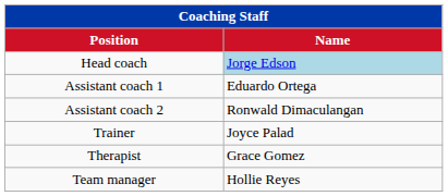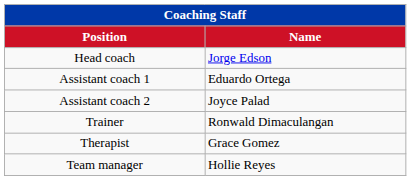 <table class="wikitable" style="font-size:90%; text-align:center;">
 <tr>
 <th colspan="5" style= "background:#0038A8; color:#FFFFFF; text-align:center"><strong>Coaching Staff</strong></th>
 </tr>
 <tr>
 <th style="width:15em; background:#CE1126; color:#FFFFFF;">Position</th>
 <th style="width:15em; background:#CE1126; color:#FFFFFF;">Name</th>
 </tr>
 <tr>
 <td>Head coach</td>
-<td align="left" style="background: lightblue;"> <a href='#'>Jorge Edson</a></td>
+<td align="left"> <a href='#'>Jorge Edson</a></td>
 </tr>
 <tr>
 <td>Assistant coach 1</td>
 <td align="left"> Eduardo Ortega</td>
 </tr>
 <tr>
 <td>Assistant coach 2</td>
-<td align="left"> Ronwald Dimaculangan</td>
+<td align="left"> Joyce Palad</td>
 </tr>
 <tr>
 <td>Trainer</td>
-<td align="left"> Joyce Palad</td>
+<td align="left"> Ronwald Dimaculangan</td>
 </tr>
 <tr>
 <td>Therapist</td>
 <td align="left"> Grace Gomez</td>
 </tr>
 <tr>
 <td>Team manager</td>
 <td align="left"> Hollie Reyes</td>
 </tr>
 </table>
